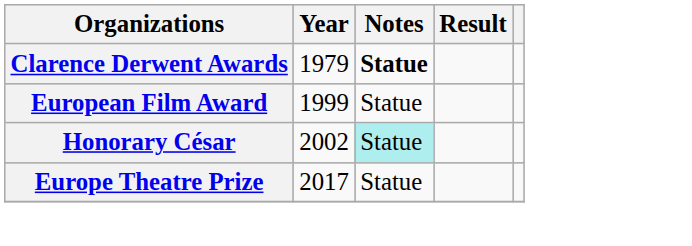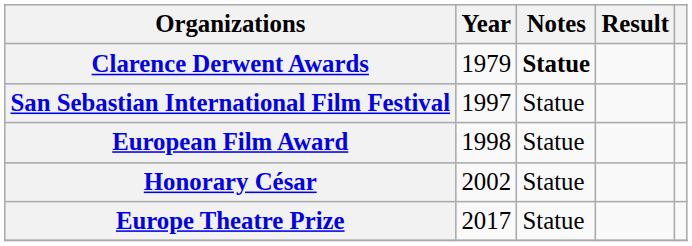 <table class= "wikitable plainrowheaders sortable">
 <tr>
 <th>Organizations</th>
 <th scope="col">Year</th>
 <th scope="col">Notes</th>
 <th scope="col">Result</th>
 <th scope="col" class="unsortable"></th>
 </tr>
 <tr>
 <th rowspan="1" scope="row"><a href='#'>Clarence Derwent Awards</a></th>
 <td>1979</td>
 <td><strong>Statue</strong></td>
 <td></td>
 <td></td>
 </tr>
 <tr>
+<th rowspan="1" scope="row"><a href='#'>San Sebastian International Film Festival</a></th>
+<td>1997</td>
+<td>Statue</td>
+<td></td>
+<td></td>
+</tr>
+<tr>
 <th rowspan="1" scope="row"><a href='#'>European Film Award</a></th>
-<td>1999</td>
+<td>1998</td>
 <td>Statue</td>
 <td></td>
 <td></td>
 </tr>
 <tr>
 <th rowspan="1" scope="row"><a href='#'>Honorary César</a></th>
 <td>2002</td>
-<td style="background: paleturquoise;">Statue</td>
+<td>Statue</td>
 <td></td>
 <td></td>
 </tr>
 <tr>
 <th rowspan="1" scope="row"><a href='#'>Europe Theatre Prize</a></th>
 <td>2017</td>
 <td>Statue</td>
 <td></td>
 <td></td>
 </tr>
 <tr>
 </tr>
 </table>
